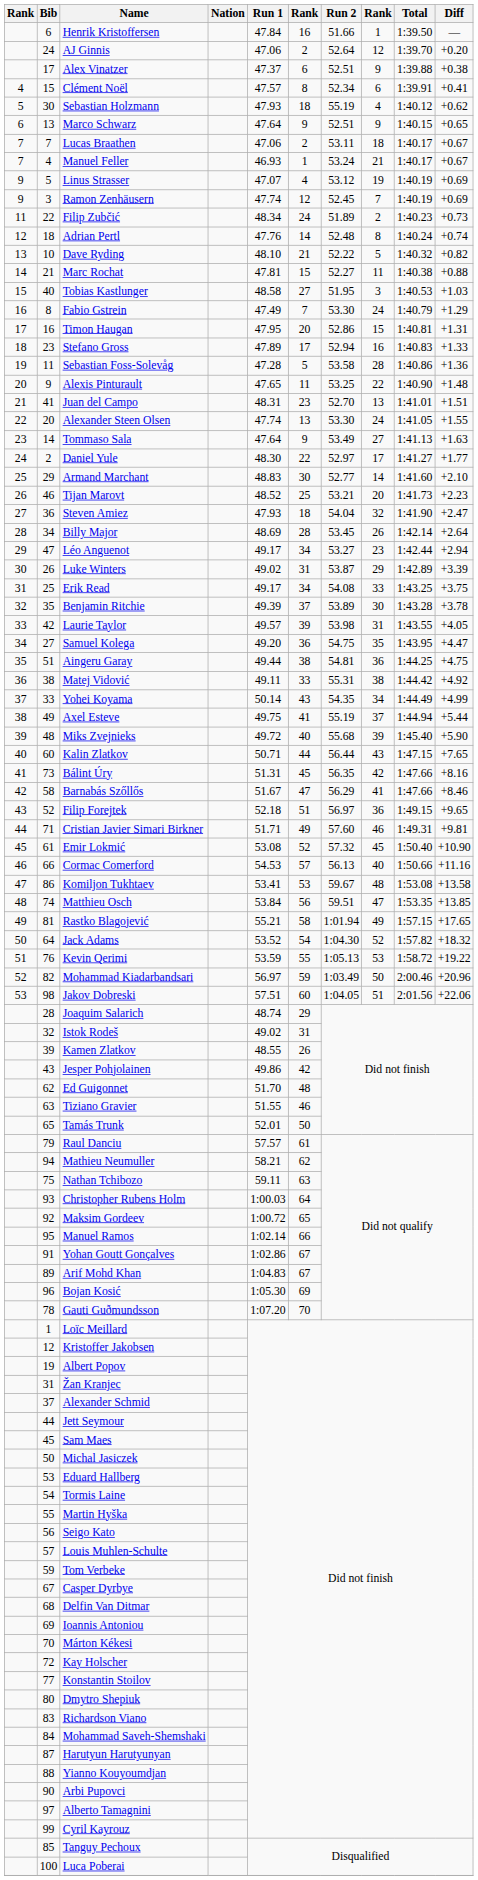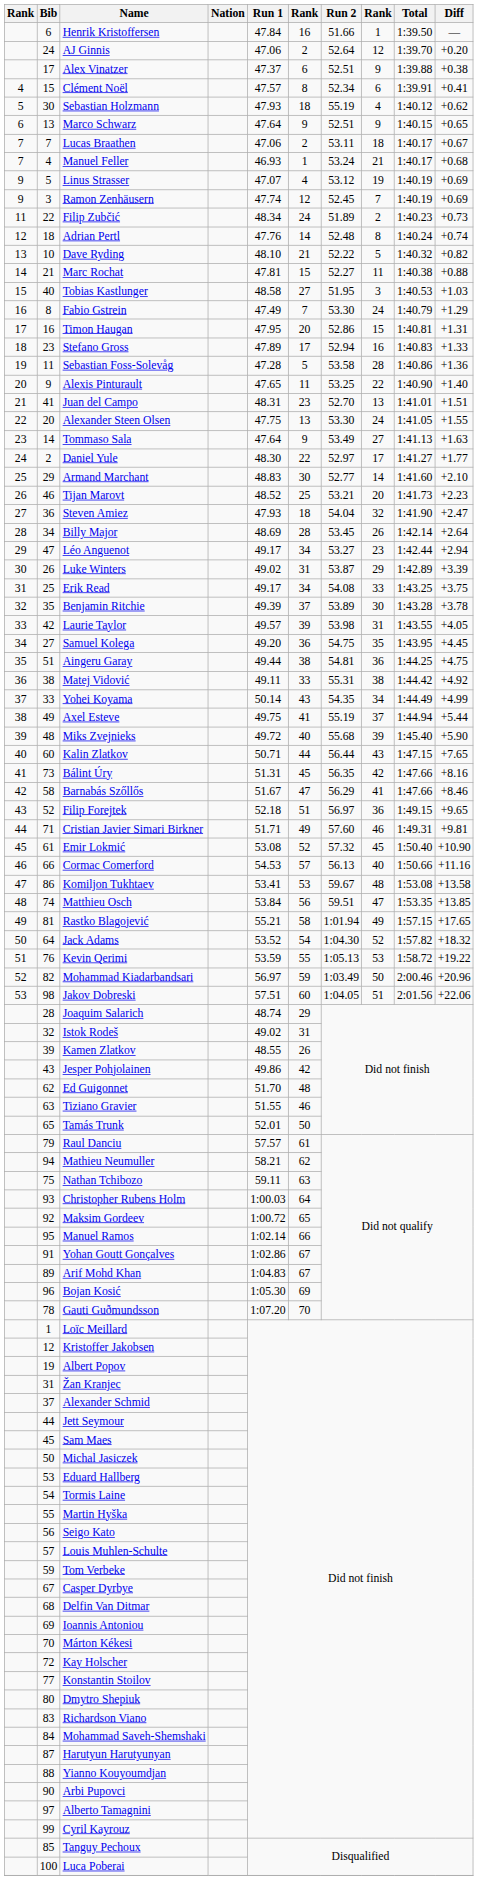 <table class="wikitable sortable" style="text-align:center">
 <tr>
 <th>Rank</th>
 <th>Bib</th>
 <th>Name</th>
 <th>Nation</th>
 <th>Run 1</th>
 <th>Rank</th>
 <th>Run 2</th>
 <th>Rank</th>
 <th>Total</th>
 <th>Diff</th>
 </tr>
 <tr>
 <td></td>
 <td>6</td>
 <td align=left><a href='#'>Henrik Kristoffersen</a></td>
 <td align=left></td>
 <td>47.84</td>
 <td>16</td>
 <td>51.66</td>
 <td>1</td>
 <td>1:39.50</td>
 <td>—</td>
 </tr>
 <tr>
 <td></td>
 <td>24</td>
 <td align=left><a href='#'>AJ Ginnis</a></td>
 <td align=left></td>
 <td>47.06</td>
 <td>2</td>
 <td>52.64</td>
 <td>12</td>
 <td>1:39.70</td>
 <td>+0.20</td>
 </tr>
 <tr>
 <td></td>
 <td>17</td>
 <td align=left><a href='#'>Alex Vinatzer</a></td>
 <td align=left></td>
 <td>47.37</td>
 <td>6</td>
 <td>52.51</td>
 <td>9</td>
 <td>1:39.88</td>
 <td>+0.38</td>
 </tr>
 <tr>
 <td>4</td>
 <td>15</td>
 <td align=left><a href='#'>Clément Noël</a></td>
 <td align=left></td>
 <td>47.57</td>
 <td>8</td>
 <td>52.34</td>
 <td>6</td>
 <td>1:39.91</td>
 <td>+0.41</td>
 </tr>
 <tr>
 <td>5</td>
 <td>30</td>
 <td align=left><a href='#'>Sebastian Holzmann</a></td>
 <td align=left></td>
 <td>47.93</td>
 <td>18</td>
 <td>55.19</td>
 <td>4</td>
 <td>1:40.12</td>
 <td>+0.62</td>
 </tr>
 <tr>
 <td>6</td>
 <td>13</td>
 <td align=left><a href='#'>Marco Schwarz</a></td>
 <td align=left></td>
 <td>47.64</td>
 <td>9</td>
 <td>52.51</td>
 <td>9</td>
 <td>1:40.15</td>
 <td>+0.65</td>
 </tr>
 <tr>
 <td>7</td>
 <td>7</td>
 <td align=left><a href='#'>Lucas Braathen</a></td>
 <td align=left></td>
 <td>47.06</td>
 <td>2</td>
 <td>53.11</td>
 <td>18</td>
 <td>1:40.17</td>
 <td>+0.67</td>
 </tr>
 <tr>
 <td>7</td>
 <td>4</td>
 <td align=left><a href='#'>Manuel Feller</a></td>
 <td align=left></td>
 <td>46.93</td>
 <td>1</td>
 <td>53.24</td>
 <td>21</td>
 <td>1:40.17</td>
-<td>+0.67</td>
+<td>+0.68</td>
 </tr>
 <tr>
 <td>9</td>
 <td>5</td>
 <td align=left><a href='#'>Linus Strasser</a></td>
 <td align=left></td>
 <td>47.07</td>
 <td>4</td>
 <td>53.12</td>
 <td>19</td>
 <td>1:40.19</td>
 <td>+0.69</td>
 </tr>
 <tr>
 <td>9</td>
 <td>3</td>
 <td align=left><a href='#'>Ramon Zenhäusern</a></td>
 <td align=left></td>
 <td>47.74</td>
 <td>12</td>
 <td>52.45</td>
 <td>7</td>
 <td>1:40.19</td>
 <td>+0.69</td>
 </tr>
 <tr>
 <td>11</td>
 <td>22</td>
 <td align=left><a href='#'>Filip Zubčić</a></td>
 <td align=left></td>
 <td>48.34</td>
 <td>24</td>
 <td>51.89</td>
 <td>2</td>
 <td>1:40.23</td>
 <td>+0.73</td>
 </tr>
 <tr>
 <td>12</td>
 <td>18</td>
 <td align=left><a href='#'>Adrian Pertl</a></td>
 <td align=left></td>
 <td>47.76</td>
 <td>14</td>
 <td>52.48</td>
 <td>8</td>
 <td>1:40.24</td>
 <td>+0.74</td>
 </tr>
 <tr>
 <td>13</td>
 <td>10</td>
 <td align=left><a href='#'>Dave Ryding</a></td>
 <td align=left></td>
 <td>48.10</td>
 <td>21</td>
 <td>52.22</td>
 <td>5</td>
 <td>1:40.32</td>
 <td>+0.82</td>
 </tr>
 <tr>
 <td>14</td>
 <td>21</td>
 <td align=left><a href='#'>Marc Rochat</a></td>
 <td align=left></td>
 <td>47.81</td>
 <td>15</td>
 <td>52.27</td>
 <td>11</td>
 <td>1:40.38</td>
 <td>+0.88</td>
 </tr>
 <tr>
 <td>15</td>
 <td>40</td>
 <td align=left><a href='#'>Tobias Kastlunger</a></td>
 <td align=left></td>
 <td>48.58</td>
 <td>27</td>
 <td>51.95</td>
 <td>3</td>
 <td>1:40.53</td>
 <td>+1.03</td>
 </tr>
 <tr>
 <td>16</td>
 <td>8</td>
 <td align=left><a href='#'>Fabio Gstrein</a></td>
 <td align=left></td>
 <td>47.49</td>
 <td>7</td>
 <td>53.30</td>
 <td>24</td>
 <td>1:40.79</td>
 <td>+1.29</td>
 </tr>
 <tr>
 <td>17</td>
 <td>16</td>
 <td align=left><a href='#'>Timon Haugan</a></td>
 <td align=left></td>
 <td>47.95</td>
 <td>20</td>
 <td>52.86</td>
 <td>15</td>
 <td>1:40.81</td>
 <td>+1.31</td>
 </tr>
 <tr>
 <td>18</td>
 <td>23</td>
 <td align=left><a href='#'>Stefano Gross</a></td>
 <td align=left></td>
 <td>47.89</td>
 <td>17</td>
 <td>52.94</td>
 <td>16</td>
 <td>1:40.83</td>
 <td>+1.33</td>
 </tr>
 <tr>
 <td>19</td>
 <td>11</td>
 <td align=left><a href='#'>Sebastian Foss-Solevåg</a></td>
 <td align=left></td>
 <td>47.28</td>
 <td>5</td>
 <td>53.58</td>
 <td>28</td>
 <td>1:40.86</td>
 <td>+1.36</td>
 </tr>
 <tr>
 <td>20</td>
 <td>9</td>
 <td align=left><a href='#'>Alexis Pinturault</a></td>
 <td align=left></td>
 <td>47.65</td>
 <td>11</td>
 <td>53.25</td>
 <td>22</td>
 <td>1:40.90</td>
-<td>+1.48</td>
+<td>+1.40</td>
 </tr>
 <tr>
 <td>21</td>
 <td>41</td>
 <td align=left><a href='#'>Juan del Campo</a></td>
 <td align=left></td>
 <td>48.31</td>
 <td>23</td>
 <td>52.70</td>
 <td>13</td>
 <td>1:41.01</td>
 <td>+1.51</td>
 </tr>
 <tr>
 <td>22</td>
 <td>20</td>
 <td align=left><a href='#'>Alexander Steen Olsen</a></td>
 <td align=left></td>
-<td>47.74</td>
+<td>47.75</td>
 <td>13</td>
 <td>53.30</td>
 <td>24</td>
 <td>1:41.05</td>
 <td>+1.55</td>
 </tr>
 <tr>
 <td>23</td>
 <td>14</td>
 <td align=left><a href='#'>Tommaso Sala</a></td>
 <td align=left></td>
 <td>47.64</td>
 <td>9</td>
 <td>53.49</td>
 <td>27</td>
 <td>1:41.13</td>
 <td>+1.63</td>
 </tr>
 <tr>
 <td>24</td>
 <td>2</td>
 <td align=left><a href='#'>Daniel Yule</a></td>
 <td align=left></td>
 <td>48.30</td>
 <td>22</td>
 <td>52.97</td>
 <td>17</td>
 <td>1:41.27</td>
 <td>+1.77</td>
 </tr>
 <tr>
 <td>25</td>
 <td>29</td>
 <td align=left><a href='#'>Armand Marchant</a></td>
 <td align=left></td>
 <td>48.83</td>
 <td>30</td>
 <td>52.77</td>
 <td>14</td>
 <td>1:41.60</td>
 <td>+2.10</td>
 </tr>
 <tr>
 <td>26</td>
 <td>46</td>
 <td align=left><a href='#'>Tijan Marovt</a></td>
 <td align=left></td>
 <td>48.52</td>
 <td>25</td>
 <td>53.21</td>
 <td>20</td>
 <td>1:41.73</td>
 <td>+2.23</td>
 </tr>
 <tr>
 <td>27</td>
 <td>36</td>
 <td align=left><a href='#'>Steven Amiez</a></td>
 <td align=left></td>
 <td>47.93</td>
 <td>18</td>
 <td>54.04</td>
 <td>32</td>
 <td>1:41.90</td>
 <td>+2.47</td>
 </tr>
 <tr>
 <td>28</td>
 <td>34</td>
 <td align=left><a href='#'>Billy Major</a></td>
 <td align=left></td>
 <td>48.69</td>
 <td>28</td>
 <td>53.45</td>
 <td>26</td>
 <td>1:42.14</td>
 <td>+2.64</td>
 </tr>
 <tr>
 <td>29</td>
 <td>47</td>
 <td align=left><a href='#'>Léo Anguenot</a></td>
 <td align=left></td>
 <td>49.17</td>
 <td>34</td>
 <td>53.27</td>
 <td>23</td>
 <td>1:42.44</td>
 <td>+2.94</td>
 </tr>
 <tr>
 <td>30</td>
 <td>26</td>
 <td align=left><a href='#'>Luke Winters</a></td>
 <td align=left></td>
 <td>49.02</td>
 <td>31</td>
 <td>53.87</td>
 <td>29</td>
 <td>1:42.89</td>
 <td>+3.39</td>
 </tr>
 <tr>
 <td>31</td>
 <td>25</td>
 <td align=left><a href='#'>Erik Read</a></td>
 <td align=left></td>
 <td>49.17</td>
 <td>34</td>
 <td>54.08</td>
 <td>33</td>
 <td>1:43.25</td>
 <td>+3.75</td>
 </tr>
 <tr>
 <td>32</td>
 <td>35</td>
 <td align=left><a href='#'>Benjamin Ritchie</a></td>
 <td align=left></td>
 <td>49.39</td>
 <td>37</td>
 <td>53.89</td>
 <td>30</td>
 <td>1:43.28</td>
 <td>+3.78</td>
 </tr>
 <tr>
 <td>33</td>
 <td>42</td>
 <td align=left><a href='#'>Laurie Taylor</a></td>
 <td align=left></td>
 <td>49.57</td>
 <td>39</td>
 <td>53.98</td>
 <td>31</td>
 <td>1:43.55</td>
 <td>+4.05</td>
 </tr>
 <tr>
 <td>34</td>
 <td>27</td>
 <td align=left><a href='#'>Samuel Kolega</a></td>
 <td align=left></td>
 <td>49.20</td>
 <td>36</td>
 <td>54.75</td>
 <td>35</td>
 <td>1:43.95</td>
-<td>+4.47</td>
+<td>+4.45</td>
 </tr>
 <tr>
 <td>35</td>
 <td>51</td>
 <td align=left><a href='#'>Aingeru Garay</a></td>
 <td align=left></td>
 <td>49.44</td>
 <td>38</td>
 <td>54.81</td>
 <td>36</td>
 <td>1:44.25</td>
 <td>+4.75</td>
 </tr>
 <tr>
 <td>36</td>
 <td>38</td>
 <td align=left><a href='#'>Matej Vidović</a></td>
 <td align=left></td>
 <td>49.11</td>
 <td>33</td>
 <td>55.31</td>
 <td>38</td>
 <td>1:44.42</td>
 <td>+4.92</td>
 </tr>
 <tr>
 <td>37</td>
 <td>33</td>
 <td align=left><a href='#'>Yohei Koyama</a></td>
 <td align=left></td>
 <td>50.14</td>
 <td>43</td>
 <td>54.35</td>
 <td>34</td>
 <td>1:44.49</td>
 <td>+4.99</td>
 </tr>
 <tr>
 <td>38</td>
 <td>49</td>
 <td align=left><a href='#'>Axel Esteve</a></td>
 <td align=left></td>
 <td>49.75</td>
 <td>41</td>
 <td>55.19</td>
 <td>37</td>
 <td>1:44.94</td>
 <td>+5.44</td>
 </tr>
 <tr>
 <td>39</td>
 <td>48</td>
 <td align=left><a href='#'>Miks Zvejnieks</a></td>
 <td align=left></td>
 <td>49.72</td>
 <td>40</td>
 <td>55.68</td>
 <td>39</td>
 <td>1:45.40</td>
 <td>+5.90</td>
 </tr>
 <tr>
 <td>40</td>
 <td>60</td>
 <td align=left><a href='#'>Kalin Zlatkov</a></td>
 <td align=left></td>
 <td>50.71</td>
 <td>44</td>
 <td>56.44</td>
 <td>43</td>
 <td>1:47.15</td>
 <td>+7.65</td>
 </tr>
 <tr>
 <td>41</td>
 <td>73</td>
 <td align=left><a href='#'>Bálint Úry</a></td>
 <td align=left></td>
 <td>51.31</td>
 <td>45</td>
 <td>56.35</td>
 <td>42</td>
 <td>1:47.66</td>
 <td>+8.16</td>
 </tr>
 <tr>
 <td>42</td>
 <td>58</td>
 <td align=left><a href='#'>Barnabás Szőllős</a></td>
 <td align=left></td>
 <td>51.67</td>
 <td>47</td>
 <td>56.29</td>
 <td>41</td>
 <td>1:47.66</td>
 <td>+8.46</td>
 </tr>
 <tr>
 <td>43</td>
 <td>52</td>
 <td align=left><a href='#'>Filip Forejtek</a></td>
 <td align=left></td>
 <td>52.18</td>
 <td>51</td>
 <td>56.97</td>
 <td>36</td>
 <td>1:49.15</td>
 <td>+9.65</td>
 </tr>
 <tr>
 <td>44</td>
 <td>71</td>
 <td align=left><a href='#'>Cristian Javier Simari Birkner</a></td>
 <td align=left></td>
 <td>51.71</td>
 <td>49</td>
 <td>57.60</td>
 <td>46</td>
 <td>1:49.31</td>
 <td>+9.81</td>
 </tr>
 <tr>
 <td>45</td>
 <td>61</td>
 <td align=left><a href='#'>Emir Lokmić</a></td>
 <td align=left></td>
 <td>53.08</td>
 <td>52</td>
 <td>57.32</td>
 <td>45</td>
 <td>1:50.40</td>
 <td>+10.90</td>
 </tr>
 <tr>
 <td>46</td>
 <td>66</td>
 <td align=left><a href='#'>Cormac Comerford</a></td>
 <td align=left></td>
 <td>54.53</td>
 <td>57</td>
 <td>56.13</td>
 <td>40</td>
 <td>1:50.66</td>
 <td>+11.16</td>
 </tr>
 <tr>
 <td>47</td>
 <td>86</td>
 <td align=left><a href='#'>Komiljon Tukhtaev</a></td>
 <td align=left></td>
 <td>53.41</td>
 <td>53</td>
 <td>59.67</td>
 <td>48</td>
 <td>1:53.08</td>
 <td>+13.58</td>
 </tr>
 <tr>
 <td>48</td>
 <td>74</td>
 <td align=left><a href='#'>Matthieu Osch</a></td>
 <td align=left></td>
 <td>53.84</td>
 <td>56</td>
 <td>59.51</td>
 <td>47</td>
 <td>1:53.35</td>
 <td>+13.85</td>
 </tr>
 <tr>
 <td>49</td>
 <td>81</td>
 <td align=left><a href='#'>Rastko Blagojević</a></td>
 <td align=left></td>
 <td>55.21</td>
 <td>58</td>
 <td>1:01.94</td>
 <td>49</td>
 <td>1:57.15</td>
 <td>+17.65</td>
 </tr>
 <tr>
 <td>50</td>
 <td>64</td>
 <td align=left><a href='#'>Jack Adams</a></td>
 <td align=left></td>
 <td>53.52</td>
 <td>54</td>
 <td>1:04.30</td>
 <td>52</td>
 <td>1:57.82</td>
 <td>+18.32</td>
 </tr>
 <tr>
 <td>51</td>
 <td>76</td>
 <td align=left><a href='#'>Kevin Qerimi</a></td>
 <td align=left></td>
 <td>53.59</td>
 <td>55</td>
 <td>1:05.13</td>
 <td>53</td>
 <td>1:58.72</td>
 <td>+19.22</td>
 </tr>
 <tr>
 <td>52</td>
 <td>82</td>
 <td align=left><a href='#'>Mohammad Kiadarbandsari</a></td>
 <td align=left></td>
 <td>56.97</td>
 <td>59</td>
 <td>1:03.49</td>
 <td>50</td>
 <td>2:00.46</td>
 <td>+20.96</td>
 </tr>
 <tr>
 <td>53</td>
 <td>98</td>
 <td align=left><a href='#'>Jakov Dobreski</a></td>
 <td align=left></td>
 <td>57.51</td>
 <td>60</td>
 <td>1:04.05</td>
 <td>51</td>
 <td>2:01.56</td>
 <td>+22.06</td>
 </tr>
 <tr>
 <td></td>
 <td>28</td>
 <td align=left><a href='#'>Joaquim Salarich</a></td>
 <td align=left></td>
 <td>48.74</td>
 <td>29</td>
 <td colspan=4 rowspan=7>Did not finish</td>
 </tr>
 <tr>
 <td></td>
 <td>32</td>
 <td align=left><a href='#'>Istok Rodeš</a></td>
 <td align=left></td>
 <td>49.02</td>
 <td>31</td>
 </tr>
 <tr>
 <td></td>
 <td>39</td>
 <td align=left><a href='#'>Kamen Zlatkov</a></td>
 <td align=left></td>
 <td>48.55</td>
 <td>26</td>
 </tr>
 <tr>
 <td></td>
 <td>43</td>
 <td align=left><a href='#'>Jesper Pohjolainen</a></td>
 <td align=left></td>
 <td>49.86</td>
 <td>42</td>
 </tr>
 <tr>
 <td></td>
 <td>62</td>
 <td align=left><a href='#'>Ed Guigonnet</a></td>
 <td align=left></td>
 <td>51.70</td>
 <td>48</td>
 </tr>
 <tr>
 <td></td>
 <td>63</td>
 <td align=left><a href='#'>Tiziano Gravier</a></td>
 <td align=left></td>
 <td>51.55</td>
 <td>46</td>
 </tr>
 <tr>
 <td></td>
 <td>65</td>
 <td align=left><a href='#'>Tamás Trunk</a></td>
 <td align=left></td>
 <td>52.01</td>
 <td>50</td>
 </tr>
 <tr>
 <td></td>
 <td>79</td>
 <td align=left><a href='#'>Raul Danciu</a></td>
 <td align=left></td>
 <td>57.57</td>
 <td>61</td>
 <td colspan=4 rowspan=10>Did not qualify</td>
 </tr>
 <tr>
 <td></td>
 <td>94</td>
 <td align=left><a href='#'>Mathieu Neumuller</a></td>
 <td align=left></td>
 <td>58.21</td>
 <td>62</td>
 </tr>
 <tr>
 <td></td>
 <td>75</td>
 <td align=left><a href='#'>Nathan Tchibozo</a></td>
 <td align=left></td>
 <td>59.11</td>
 <td>63</td>
 </tr>
 <tr>
 <td></td>
 <td>93</td>
 <td align=left><a href='#'>Christopher Rubens Holm</a></td>
 <td align=left></td>
 <td>1:00.03</td>
 <td>64</td>
 </tr>
 <tr>
 <td></td>
 <td>92</td>
 <td align=left><a href='#'>Maksim Gordeev</a></td>
 <td align=left></td>
 <td>1:00.72</td>
 <td>65</td>
 </tr>
 <tr>
 <td></td>
 <td>95</td>
 <td align=left><a href='#'>Manuel Ramos</a></td>
 <td align=left></td>
 <td>1:02.14</td>
 <td>66</td>
 </tr>
 <tr>
 <td></td>
 <td>91</td>
 <td align=left><a href='#'>Yohan Goutt Gonçalves</a></td>
 <td align=left></td>
 <td>1:02.86</td>
 <td>67</td>
 </tr>
 <tr>
 <td></td>
 <td>89</td>
 <td align=left><a href='#'>Arif Mohd Khan</a></td>
 <td align=left></td>
 <td>1:04.83</td>
 <td>67</td>
 </tr>
 <tr>
 <td></td>
 <td>96</td>
 <td align=left><a href='#'>Bojan Kosić</a></td>
 <td align=left></td>
 <td>1:05.30</td>
 <td>69</td>
 </tr>
 <tr>
 <td></td>
 <td>78</td>
 <td align=left><a href='#'>Gauti Guðmundsson</a></td>
 <td align=left></td>
 <td>1:07.20</td>
 <td>70</td>
 </tr>
 <tr>
 <td></td>
 <td>1</td>
 <td align=left><a href='#'>Loïc Meillard</a></td>
 <td align=left></td>
 <td colspan=6 rowspan=28>Did not finish</td>
 </tr>
 <tr>
 <td></td>
 <td>12</td>
 <td align=left><a href='#'>Kristoffer Jakobsen</a></td>
 <td align=left></td>
 </tr>
 <tr>
 <td></td>
 <td>19</td>
 <td align=left><a href='#'>Albert Popov</a></td>
 <td align=left></td>
 </tr>
 <tr>
 <td></td>
 <td>31</td>
 <td align=left><a href='#'>Žan Kranjec</a></td>
 <td align=left></td>
 </tr>
 <tr>
 <td></td>
 <td>37</td>
 <td align=left><a href='#'>Alexander Schmid</a></td>
 <td align=left></td>
 </tr>
 <tr>
 <td></td>
 <td>44</td>
 <td align=left><a href='#'>Jett Seymour</a></td>
 <td align=left></td>
 </tr>
 <tr>
 <td></td>
 <td>45</td>
 <td align=left><a href='#'>Sam Maes</a></td>
 <td align=left></td>
 </tr>
 <tr>
 <td></td>
 <td>50</td>
 <td align=left><a href='#'>Michal Jasiczek</a></td>
 <td align=left></td>
 </tr>
 <tr>
 <td></td>
 <td>53</td>
 <td align=left><a href='#'>Eduard Hallberg</a></td>
 <td align=left></td>
 </tr>
 <tr>
 <td></td>
 <td>54</td>
 <td align=left><a href='#'>Tormis Laine</a></td>
 <td align=left></td>
 </tr>
 <tr>
 <td></td>
 <td>55</td>
 <td align=left><a href='#'>Martin Hyška</a></td>
 <td align=left></td>
 </tr>
 <tr>
 <td></td>
 <td>56</td>
 <td align=left><a href='#'>Seigo Kato</a></td>
 <td align=left></td>
 </tr>
 <tr>
 <td></td>
 <td>57</td>
 <td align=left><a href='#'>Louis Muhlen-Schulte</a></td>
 <td align=left></td>
 </tr>
 <tr>
 <td></td>
 <td>59</td>
 <td align=left><a href='#'>Tom Verbeke</a></td>
 <td align=left></td>
 </tr>
 <tr>
 <td></td>
 <td>67</td>
 <td align=left><a href='#'>Casper Dyrbye</a></td>
 <td align=left></td>
 </tr>
 <tr>
 <td></td>
 <td>68</td>
 <td align=left><a href='#'>Delfin Van Ditmar</a></td>
 <td align=left></td>
 </tr>
 <tr>
 <td></td>
 <td>69</td>
 <td align=left><a href='#'>Ioannis Antoniou</a></td>
 <td align=left></td>
 </tr>
 <tr>
 <td></td>
 <td>70</td>
 <td align=left><a href='#'>Márton Kékesi</a></td>
 <td align=left></td>
 </tr>
 <tr>
 <td></td>
 <td>72</td>
 <td align=left><a href='#'>Kay Holscher</a></td>
 <td align=left></td>
 </tr>
 <tr>
 <td></td>
 <td>77</td>
 <td align=left><a href='#'>Konstantin Stoilov</a></td>
 <td align=left></td>
 </tr>
 <tr>
 <td></td>
 <td>80</td>
 <td align=left><a href='#'>Dmytro Shepiuk</a></td>
 <td align=left></td>
 </tr>
 <tr>
 <td></td>
 <td>83</td>
 <td align=left><a href='#'>Richardson Viano</a></td>
 <td align=left></td>
 </tr>
 <tr>
 <td></td>
 <td>84</td>
 <td align=left><a href='#'>Mohammad Saveh-Shemshaki</a></td>
 <td align=left></td>
 </tr>
 <tr>
 <td></td>
 <td>87</td>
 <td align=left><a href='#'>Harutyun Harutyunyan</a></td>
 <td align=left></td>
 </tr>
 <tr>
 <td></td>
 <td>88</td>
 <td align=left><a href='#'>Yianno Kouyoumdjan</a></td>
 <td align=left></td>
 </tr>
 <tr>
 <td></td>
 <td>90</td>
 <td align=left><a href='#'>Arbi Pupovci</a></td>
 <td align=left></td>
 </tr>
 <tr>
 <td></td>
 <td>97</td>
 <td align=left><a href='#'>Alberto Tamagnini</a></td>
 <td align=left></td>
 </tr>
 <tr>
 <td></td>
 <td>99</td>
 <td align=left><a href='#'>Cyril Kayrouz</a></td>
 <td align=left></td>
 </tr>
 <tr>
 <td></td>
 <td>85</td>
 <td align=left><a href='#'>Tanguy Pechoux</a></td>
 <td align=left></td>
 <td colspan=6 rowspan=2>Disqualified</td>
 </tr>
 <tr>
 <td></td>
 <td>100</td>
 <td align=left><a href='#'>Luca Poberai</a></td>
 <td align=left></td>
 </tr>
 <tr>
 </tr>
 </table>
